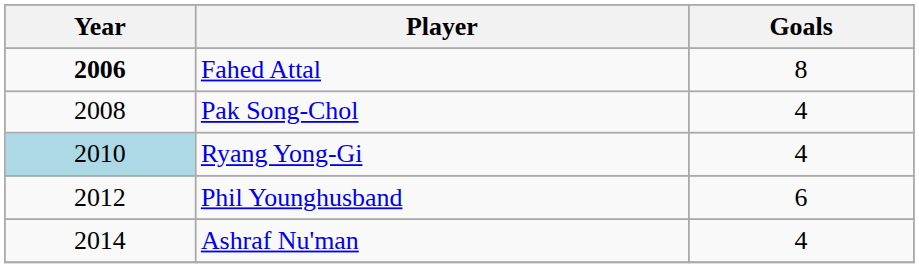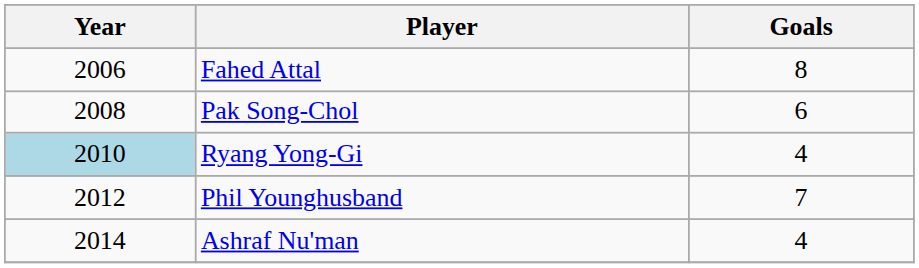 <table class="wikitable" style="font-size:90%; width: 40%; text-align: center;">
 <tr>
 <th width="05">Year</th>
 <th width="30">Player</th>
 <th width="05">Goals</th>
 </tr>
 <tr>
-<td><strong>2006</strong></td>
+<td>2006</td>
 <td align="left"> <a href='#'>Fahed Attal</a></td>
 <td>8</td>
 </tr>
 <tr>
 <td>2008</td>
 <td align="left"> <a href='#'>Pak Song-Chol</a></td>
-<td>4</td>
+<td>6</td>
 </tr>
 <tr>
 <td style="background: lightblue;">2010</td>
 <td align="left"> <a href='#'>Ryang Yong-Gi</a></td>
 <td>4</td>
 </tr>
 <tr>
 <td>2012</td>
 <td align="left"> <a href='#'>Phil Younghusband</a></td>
-<td>6</td>
+<td>7</td>
 </tr>
 <tr>
 <td>2014</td>
 <td align="left"> <a href='#'>Ashraf Nu'man</a></td>
 <td>4</td>
 </tr>
 <tr>
 </tr>
 </table>
